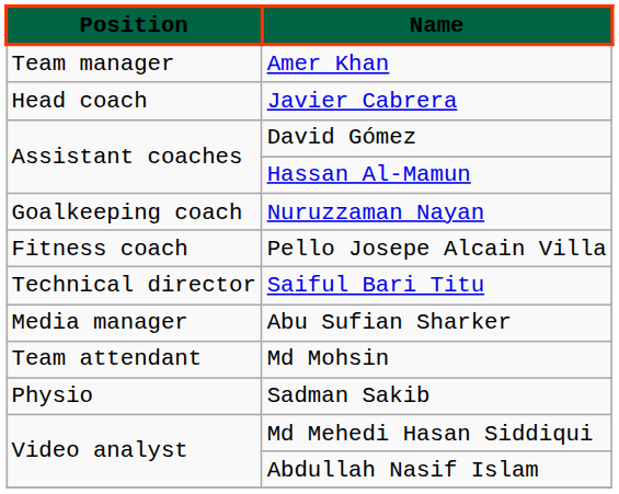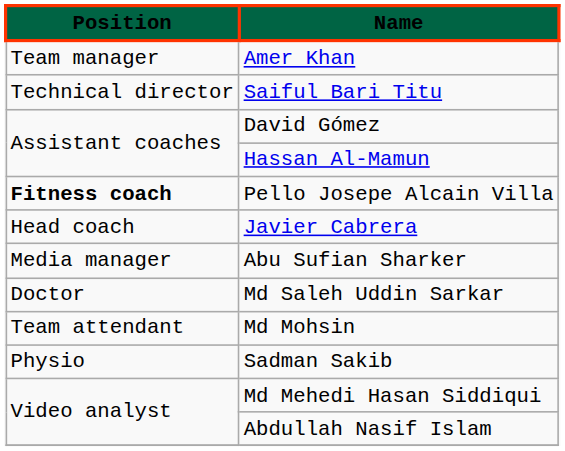 <table class="wikitable sortable">
 <tr>
 <th style="background-color:#006444;border: 2px solid #ff3300;"><span>Position</span></th>
 <th style="background-color:#006444;border: 2px solid #ff3300;"><span>Name</span></th>
 </tr>
 <tr>
 <td>Team manager</td>
 <td> <a href='#'>Amer Khan</a></td>
 </tr>
 <tr>
-<td>Head coach</td>
-<td> <a href='#'>Javier Cabrera</a></td>
+<td>Technical director</td>
+<td> <a href='#'>Saiful Bari Titu</a></td>
 </tr>
 <tr>
 <td rowspan=2>Assistant coaches</td>
 <td> David Gómez</td>
 </tr>
 <tr>
 <td> <a href='#'>Hassan Al-Mamun</a></td>
 </tr>
 <tr>
-<td>Goalkeeping coach</td>
-<td> <a href='#'>Nuruzzaman Nayan</a></td>
-</tr>
-<tr>
-<td>Fitness coach</td>
+<td><strong>Fitness coach</strong></td>
 <td> Pello Josepe Alcain Villa</td>
 </tr>
 <tr>
-<td>Technical director</td>
-<td> <a href='#'>Saiful Bari Titu</a></td>
+<td>Head coach</td>
+<td> <a href='#'>Javier Cabrera</a></td>
 </tr>
 <tr>
 <td>Media manager</td>
 <td> Abu Sufian Sharker</td>
+</tr>
+<tr>
+<td>Doctor</td>
+<td> Md Saleh Uddin Sarkar</td>
 </tr>
 <tr>
 <td>Team attendant</td>
 <td> Md Mohsin</td>
 </tr>
 <tr>
 <td>Physio</td>
 <td> Sadman Sakib</td>
 </tr>
 <tr>
 <td rowspan=2>Video analyst</td>
 <td> Md Mehedi Hasan Siddiqui</td>
 </tr>
 <tr>
 <td> Abdullah Nasif Islam</td>
 </tr>
 <tr>
 </tr>
 </table>
